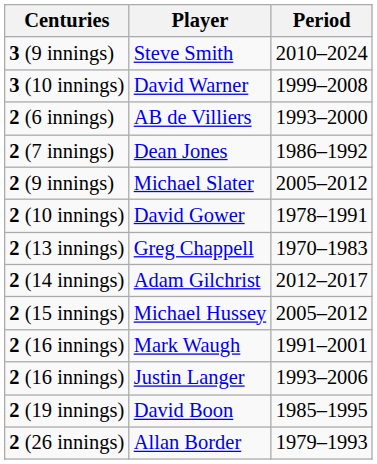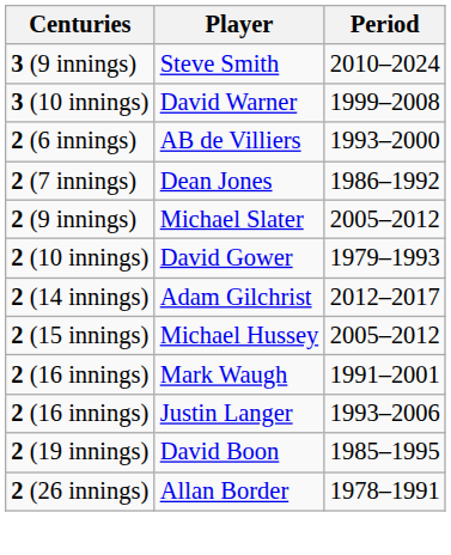 <table class="wikitable">
 <tr>
 <th>Centuries</th>
 <th>Player</th>
 <th>Period</th>
 </tr>
 <tr>
 <td><strong>3</strong> (9 innings)</td>
 <td> <a href='#'>Steve Smith</a></td>
 <td>2010–2024</td>
 </tr>
 <tr>
 <td><strong>3</strong> (10 innings)</td>
 <td> <a href='#'>David Warner</a></td>
 <td>1999–2008</td>
 </tr>
 <tr>
 <td><strong>2</strong> (6 innings)</td>
 <td> <a href='#'>AB de Villiers</a></td>
 <td>1993–2000</td>
 </tr>
 <tr>
 <td><strong>2</strong> (7 innings)</td>
 <td> <a href='#'>Dean Jones</a></td>
 <td>1986–1992</td>
 </tr>
 <tr>
 <td><strong>2</strong> (9 innings)</td>
 <td> <a href='#'>Michael Slater</a></td>
 <td>2005–2012</td>
 </tr>
 <tr>
 <td><strong>2</strong> (10 innings)</td>
 <td> <a href='#'>David Gower</a></td>
-<td>1978–1991</td>
-</tr>
-<tr>
-<td><strong>2</strong> (13 innings)</td>
-<td> <a href='#'>Greg Chappell</a></td>
-<td>1970–1983</td>
+<td>1979–1993</td>
 </tr>
 <tr>
 <td><strong>2</strong> (14 innings)</td>
 <td> <a href='#'>Adam Gilchrist</a></td>
 <td>2012–2017</td>
 </tr>
 <tr>
 <td><strong>2</strong> (15 innings)</td>
 <td> <a href='#'>Michael Hussey</a></td>
 <td>2005–2012</td>
 </tr>
 <tr>
 <td><strong>2</strong> (16 innings)</td>
 <td> <a href='#'>Mark Waugh</a></td>
 <td>1991–2001</td>
 </tr>
 <tr>
 <td><strong>2</strong> (16 innings)</td>
 <td> <a href='#'>Justin Langer</a></td>
 <td>1993–2006</td>
 </tr>
 <tr>
 <td><strong>2</strong> (19 innings)</td>
 <td> <a href='#'>David Boon</a></td>
 <td>1985–1995</td>
 </tr>
 <tr>
 <td><strong>2</strong> (26 innings)</td>
 <td> <a href='#'>Allan Border</a></td>
-<td>1979–1993</td>
+<td>1978–1991</td>
 </tr>
 </table>
